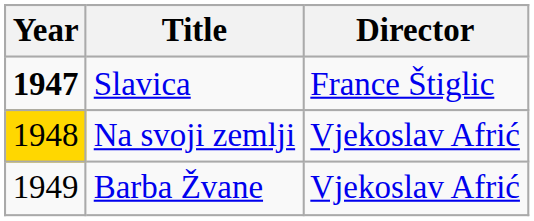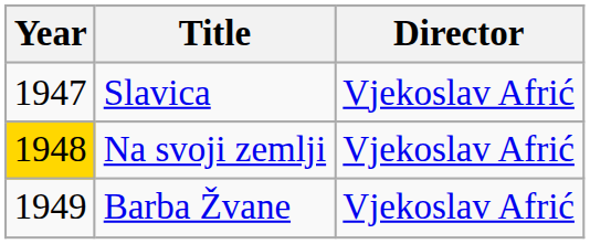 <table class="wikitable">
 <tr>
 <th>Year</th>
 <th>Title</th>
 <th>Director</th>
 </tr>
 <tr>
-<td><strong>1947</strong></td>
+<td>1947</td>
 <td><a href='#'>Slavica</a></td>
-<td><a href='#'>France Štiglic</a></td>
+<td><a href='#'>Vjekoslav Afrić</a></td>
 </tr>
 <tr>
 <td style="background: gold;">1948</td>
 <td><a href='#'>Na svoji zemlji</a></td>
 <td><a href='#'>Vjekoslav Afrić</a></td>
 </tr>
 <tr>
 <td>1949</td>
 <td><a href='#'>Barba Žvane</a></td>
 <td><a href='#'>Vjekoslav Afrić</a></td>
 </tr>
 </table>
